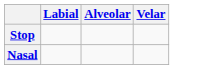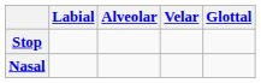 <table class="wikitable" style="text-align:center">
 <tr>
 <th></th>
 <th><a href='#'>Labial</a></th>
 <th><a href='#'>Alveolar</a></th>
 <th><a href='#'>Velar</a></th>
+<th><a href='#'>Glottal</a></th>
 </tr>
 <tr>
 <th><a href='#'>Stop</a></th>
+<td></td>
 <td></td>
 <td></td>
 <td></td>
 </tr>
 <tr>
 <th><a href='#'>Nasal</a></th>
 <td></td>
 <td></td>
 <td></td>
+<td></td>
 </tr>
 </table>
